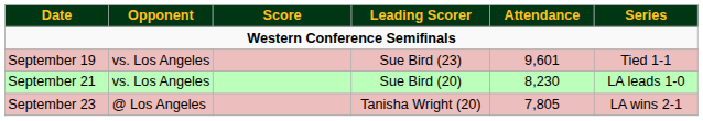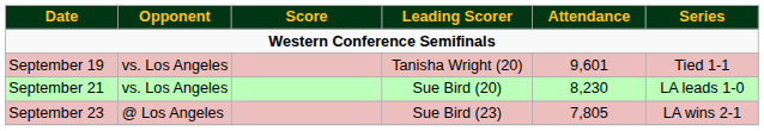 <table class="wikitable" border="1">
 <tr>
 <th style="background:#003614;color:#FFC11F" width="15%">Date</th>
 <th style="background:#003614;color:#FFC11F" width="15%">Opponent</th>
 <th style="background:#003614;color:#FFC11F" width="20%">Score</th>
 <th style="background:#003614;color:#FFC11F" width="20%">Leading Scorer</th>
 <th style="background:#003614;color:#FFC11F" width="15%">Attendance</th>
 <th style="background:#003614;color:#FFC11F" width="15%">Series</th>
 </tr>
 <tr>
 <td colspan="6" align="center"><strong>Western Conference Semifinals</strong></td>
 </tr>
 <tr bgcolor="edbebe">
 <td>September 19</td>
 <td>vs. Los Angeles</td>
 <td align=center></td>
-<td align=center>Sue Bird (23)</td>
+<td align=center>Tanisha Wright (20)</td>
 <td align=center>9,601</td>
 <td align=center>Tied 1-1</td>
 </tr>
 <tr bgcolor="bbffbb">
 <td>September 21</td>
 <td>vs. Los Angeles</td>
 <td align=center></td>
 <td align=center>Sue Bird (20)</td>
 <td align=center>8,230</td>
 <td align=center>LA leads 1-0</td>
 </tr>
 <tr bgcolor="edbebe">
 <td>September 23</td>
 <td>@ Los Angeles</td>
 <td align=center></td>
-<td align=center>Tanisha Wright (20)</td>
+<td align=center>Sue Bird (23)</td>
 <td align=center>7,805</td>
 <td align=center>LA wins 2-1</td>
 </tr>
 <tr>
 </tr>
 </table>
